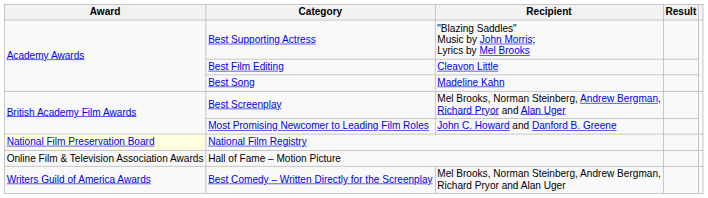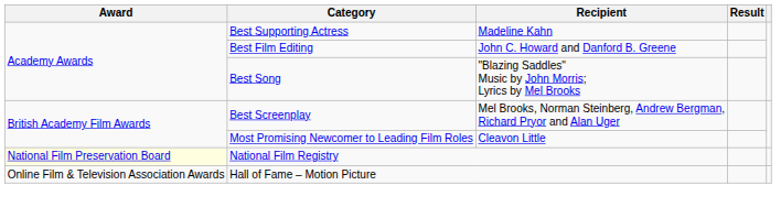 <table class="wikitable">
 <tr>
 <th>Award</th>
 <th>Category</th>
 <th>Recipient</th>
 <th>Result</th>
 <th></th>
 </tr>
 <tr>
 <td rowspan="3"><a href='#'>Academy Awards</a></td>
 <td><a href='#'>Best Supporting Actress</a></td>
-<td>"Blazing Saddles" <br> Music by <a href='#'>John Morris</a>; <br> Lyrics by <a href='#'>Mel Brooks</a></td>
+<td><a href='#'>Madeline Kahn</a></td>
 <td></td>
 <td align="center" rowspan="3"></td>
 </tr>
 <tr>
 <td><a href='#'>Best Film Editing</a></td>
-<td><a href='#'>Cleavon Little</a></td>
+<td><a href='#'>John C. Howard</a> and <a href='#'>Danford B. Greene</a></td>
 <td></td>
 </tr>
 <tr>
 <td><a href='#'>Best Song</a></td>
-<td><a href='#'>Madeline Kahn</a></td>
+<td>"Blazing Saddles" <br> Music by <a href='#'>John Morris</a>; <br> Lyrics by <a href='#'>Mel Brooks</a></td>
 <td></td>
 </tr>
 <tr>
 <td rowspan="2"><a href='#'>British Academy Film Awards</a></td>
 <td><a href='#'>Best Screenplay</a></td>
 <td>Mel Brooks, Norman Steinberg, <a href='#'>Andrew Bergman</a>, <br> <a href='#'>Richard Pryor</a> and <a href='#'>Alan Uger</a></td>
 <td></td>
 <td align="center" rowspan="2"></td>
 </tr>
 <tr>
 <td><a href='#'>Most Promising Newcomer to Leading Film Roles</a></td>
-<td><a href='#'>John C. Howard</a> and <a href='#'>Danford B. Greene</a></td>
+<td><a href='#'>Cleavon Little</a></td>
 <td></td>
 </tr>
 <tr>
 <td style="background: lightyellow;"><a href='#'>National Film Preservation Board</a></td>
 <td colspan="2"><a href='#'>National Film Registry</a></td>
 <td></td>
 <td align="center"></td>
 </tr>
 <tr>
 <td>Online Film & Television Association Awards</td>
 <td colspan="2">Hall of Fame – Motion Picture</td>
 <td></td>
 <td align="center"></td>
 </tr>
-<tr>
-<td><a href='#'>Writers Guild of America Awards</a></td>
-<td><a href='#'>Best Comedy – Written Directly for the Screenplay</a></td>
-<td>Mel Brooks, Norman Steinberg, Andrew Bergman, <br> Richard Pryor and Alan Uger</td>
-<td></td>
-<td align="center"></td>
-</tr>
 </table>
